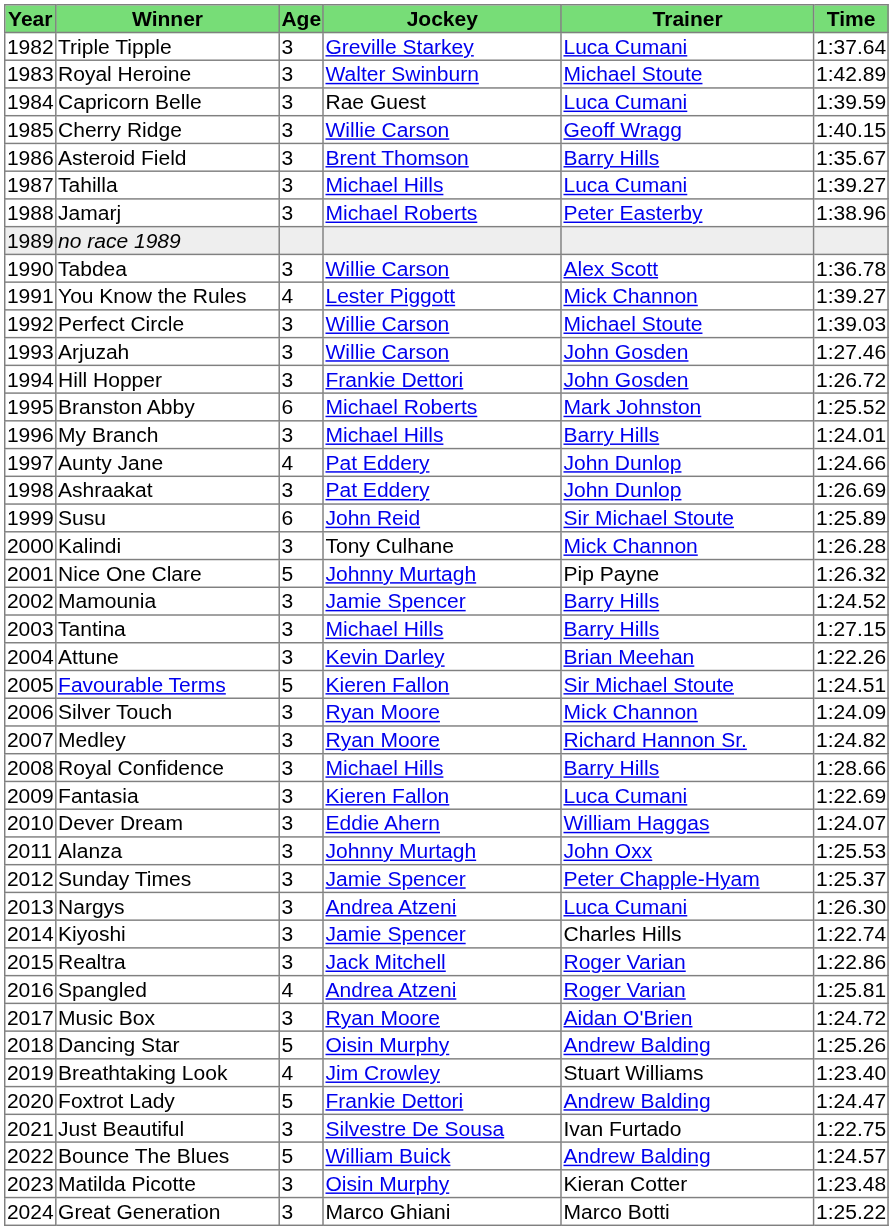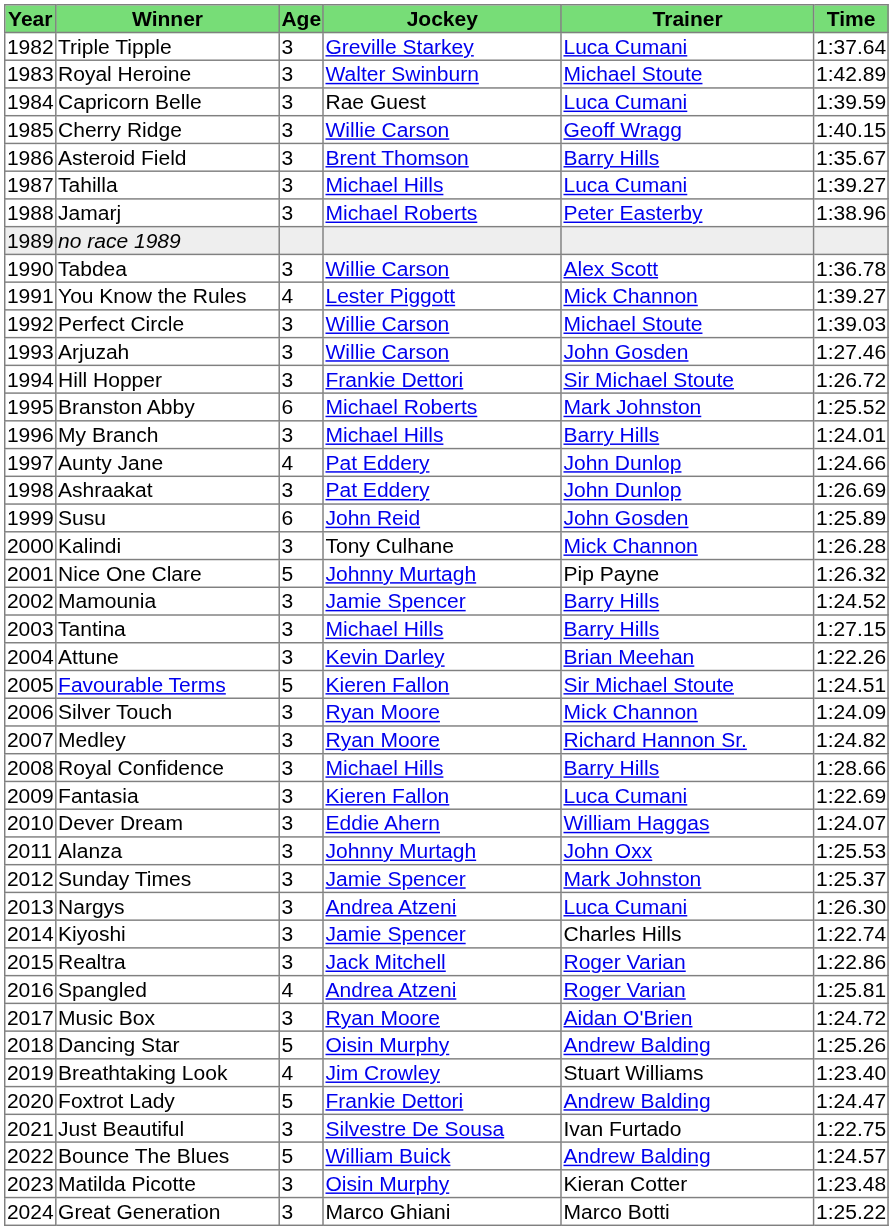 <table class = "sortable" | border="1" style="border-collapse: collapse; font-size:90%">
 <tr bgcolor="#77dd77" align="center">
 <th>Year</th>
 <th>Winner</th>
 <th>Age</th>
 <th>Jockey</th>
 <th>Trainer</th>
 <th>Time</th>
 </tr>
 <tr>
 <td>1982</td>
 <td width=150px>Triple Tipple</td>
 <td>3</td>
 <td width=160px><a href='#'>Greville Starkey</a></td>
 <td width=170px><a href='#'>Luca Cumani</a></td>
 <td>1:37.64</td>
 </tr>
 <tr>
 <td>1983</td>
 <td>Royal Heroine</td>
 <td>3</td>
 <td><a href='#'>Walter Swinburn</a></td>
 <td><a href='#'>Michael Stoute</a></td>
 <td>1:42.89</td>
 </tr>
 <tr>
 <td>1984</td>
 <td>Capricorn Belle</td>
 <td>3</td>
 <td>Rae Guest</td>
 <td><a href='#'>Luca Cumani</a></td>
 <td>1:39.59</td>
 </tr>
 <tr>
 <td>1985</td>
 <td>Cherry Ridge</td>
 <td>3</td>
 <td><a href='#'>Willie Carson</a></td>
 <td><a href='#'>Geoff Wragg</a></td>
 <td>1:40.15</td>
 </tr>
 <tr>
 <td>1986</td>
 <td>Asteroid Field</td>
 <td>3</td>
 <td><a href='#'>Brent Thomson</a></td>
 <td><a href='#'>Barry Hills</a></td>
 <td>1:35.67</td>
 </tr>
 <tr>
 <td>1987</td>
 <td>Tahilla</td>
 <td>3</td>
 <td><a href='#'>Michael Hills</a></td>
 <td><a href='#'>Luca Cumani</a></td>
 <td>1:39.27</td>
 </tr>
 <tr>
 <td>1988</td>
 <td>Jamarj</td>
 <td>3</td>
 <td><a href='#'>Michael Roberts</a></td>
 <td><a href='#'>Peter Easterby</a></td>
 <td>1:38.96</td>
 </tr>
 <tr bgcolor="#eeeeee">
 <td><span>1989</span></td>
 <td><em>no race 1989</em> </td>
 <td></td>
 <td></td>
 <td></td>
 <td></td>
 </tr>
 <tr>
 <td>1990</td>
 <td>Tabdea</td>
 <td>3</td>
 <td><a href='#'>Willie Carson</a></td>
 <td><a href='#'>Alex Scott</a></td>
 <td>1:36.78</td>
 </tr>
 <tr>
 <td>1991</td>
 <td>You Know the Rules</td>
 <td>4</td>
 <td><a href='#'>Lester Piggott</a></td>
 <td><a href='#'>Mick Channon</a></td>
 <td>1:39.27</td>
 </tr>
 <tr>
 <td>1992</td>
 <td>Perfect Circle</td>
 <td>3</td>
 <td><a href='#'>Willie Carson</a></td>
 <td><a href='#'>Michael Stoute</a></td>
 <td>1:39.03</td>
 </tr>
 <tr>
 <td>1993</td>
 <td>Arjuzah</td>
 <td>3</td>
 <td><a href='#'>Willie Carson</a></td>
 <td><a href='#'>John Gosden</a></td>
 <td>1:27.46</td>
 </tr>
 <tr>
 <td>1994</td>
 <td>Hill Hopper</td>
 <td>3</td>
 <td><a href='#'>Frankie Dettori</a></td>
-<td><a href='#'>John Gosden</a></td>
+<td><a href='#'>Sir Michael Stoute</a></td>
 <td>1:26.72</td>
 </tr>
 <tr>
 <td>1995</td>
 <td>Branston Abby</td>
 <td>6</td>
 <td><a href='#'>Michael Roberts</a></td>
 <td><a href='#'>Mark Johnston</a></td>
 <td>1:25.52</td>
 </tr>
 <tr>
 <td>1996</td>
 <td>My Branch</td>
 <td>3</td>
 <td><a href='#'>Michael Hills</a></td>
 <td><a href='#'>Barry Hills</a></td>
 <td>1:24.01</td>
 </tr>
 <tr>
 <td>1997</td>
 <td>Aunty Jane</td>
 <td>4</td>
 <td><a href='#'>Pat Eddery</a></td>
 <td><a href='#'>John Dunlop</a></td>
 <td>1:24.66</td>
 </tr>
 <tr>
 <td>1998</td>
 <td>Ashraakat</td>
 <td>3</td>
 <td><a href='#'>Pat Eddery</a></td>
 <td><a href='#'>John Dunlop</a></td>
 <td>1:26.69</td>
 </tr>
 <tr>
 <td>1999</td>
 <td>Susu</td>
 <td>6</td>
 <td><a href='#'>John Reid</a></td>
-<td><a href='#'>Sir Michael Stoute</a></td>
+<td><a href='#'>John Gosden</a></td>
 <td>1:25.89</td>
 </tr>
 <tr>
 <td>2000</td>
 <td>Kalindi</td>
 <td>3</td>
 <td>Tony Culhane</td>
 <td><a href='#'>Mick Channon</a></td>
 <td>1:26.28</td>
 </tr>
 <tr>
 <td>2001</td>
 <td>Nice One Clare</td>
 <td>5</td>
 <td><a href='#'>Johnny Murtagh</a></td>
 <td>Pip Payne</td>
 <td>1:26.32</td>
 </tr>
 <tr>
 <td>2002</td>
 <td>Mamounia</td>
 <td>3</td>
 <td><a href='#'>Jamie Spencer</a></td>
 <td><a href='#'>Barry Hills</a></td>
 <td>1:24.52</td>
 </tr>
 <tr>
 <td>2003</td>
 <td>Tantina</td>
 <td>3</td>
 <td><a href='#'>Michael Hills</a></td>
 <td><a href='#'>Barry Hills</a></td>
 <td>1:27.15</td>
 </tr>
 <tr>
 <td>2004</td>
 <td>Attune</td>
 <td>3</td>
 <td><a href='#'>Kevin Darley</a></td>
 <td><a href='#'>Brian Meehan</a></td>
 <td>1:22.26</td>
 </tr>
 <tr>
 <td>2005</td>
 <td><a href='#'>Favourable Terms</a></td>
 <td>5</td>
 <td><a href='#'>Kieren Fallon</a></td>
 <td><a href='#'>Sir Michael Stoute</a></td>
 <td>1:24.51</td>
 </tr>
 <tr>
 <td>2006</td>
 <td>Silver Touch </td>
 <td>3</td>
 <td><a href='#'>Ryan Moore</a></td>
 <td><a href='#'>Mick Channon</a></td>
 <td>1:24.09</td>
 </tr>
 <tr>
 <td>2007</td>
 <td>Medley</td>
 <td>3</td>
 <td><a href='#'>Ryan Moore</a></td>
 <td><a href='#'>Richard Hannon Sr.</a></td>
 <td>1:24.82</td>
 </tr>
 <tr>
 <td>2008</td>
 <td>Royal Confidence</td>
 <td>3</td>
 <td><a href='#'>Michael Hills</a></td>
 <td><a href='#'>Barry Hills</a></td>
 <td>1:28.66</td>
 </tr>
 <tr>
 <td>2009</td>
 <td>Fantasia</td>
 <td>3</td>
 <td><a href='#'>Kieren Fallon</a></td>
 <td><a href='#'>Luca Cumani</a></td>
 <td>1:22.69</td>
 </tr>
 <tr>
 <td>2010</td>
 <td>Dever Dream</td>
 <td>3</td>
 <td><a href='#'>Eddie Ahern</a></td>
 <td><a href='#'>William Haggas</a></td>
 <td>1:24.07</td>
 </tr>
 <tr>
 <td>2011</td>
 <td>Alanza</td>
 <td>3</td>
 <td><a href='#'>Johnny Murtagh</a></td>
 <td><a href='#'>John Oxx</a></td>
 <td>1:25.53</td>
 </tr>
 <tr>
 <td>2012</td>
 <td>Sunday Times</td>
 <td>3</td>
 <td><a href='#'>Jamie Spencer</a></td>
-<td><a href='#'>Peter Chapple-Hyam</a></td>
+<td><a href='#'>Mark Johnston</a></td>
 <td>1:25.37</td>
 </tr>
 <tr>
 <td>2013</td>
 <td>Nargys</td>
 <td>3</td>
 <td><a href='#'>Andrea Atzeni</a></td>
 <td><a href='#'>Luca Cumani</a></td>
 <td>1:26.30</td>
 </tr>
 <tr>
 <td>2014</td>
 <td>Kiyoshi</td>
 <td>3</td>
 <td><a href='#'>Jamie Spencer</a></td>
 <td>Charles Hills</td>
 <td>1:22.74</td>
 </tr>
 <tr>
 <td>2015</td>
 <td>Realtra</td>
 <td>3</td>
 <td><a href='#'>Jack Mitchell</a></td>
 <td><a href='#'>Roger Varian</a></td>
 <td>1:22.86</td>
 </tr>
 <tr>
 <td>2016</td>
 <td>Spangled</td>
 <td>4</td>
 <td><a href='#'>Andrea Atzeni</a></td>
 <td><a href='#'>Roger Varian</a></td>
 <td>1:25.81</td>
 </tr>
 <tr>
 <td>2017</td>
 <td>Music Box</td>
 <td>3</td>
 <td><a href='#'>Ryan Moore</a></td>
 <td><a href='#'>Aidan O'Brien</a></td>
 <td>1:24.72</td>
 </tr>
 <tr>
 <td>2018</td>
 <td>Dancing Star</td>
 <td>5</td>
 <td><a href='#'>Oisin Murphy</a></td>
 <td><a href='#'>Andrew Balding</a></td>
 <td>1:25.26</td>
 </tr>
 <tr>
 <td>2019</td>
 <td>Breathtaking Look</td>
 <td>4</td>
 <td><a href='#'>Jim Crowley</a></td>
 <td>Stuart Williams</td>
 <td>1:23.40</td>
 </tr>
 <tr>
 <td>2020</td>
 <td>Foxtrot Lady</td>
 <td>5</td>
 <td><a href='#'>Frankie Dettori</a></td>
 <td><a href='#'>Andrew Balding</a></td>
 <td>1:24.47</td>
 </tr>
 <tr>
 <td>2021</td>
 <td>Just Beautiful</td>
 <td>3</td>
 <td><a href='#'>Silvestre De Sousa</a></td>
 <td>Ivan Furtado</td>
 <td>1:22.75</td>
 </tr>
 <tr>
 <td>2022</td>
 <td>Bounce The Blues</td>
 <td>5</td>
 <td><a href='#'>William Buick</a></td>
 <td><a href='#'>Andrew Balding</a></td>
 <td>1:24.57</td>
 </tr>
 <tr>
 <td>2023</td>
 <td>Matilda Picotte</td>
 <td>3</td>
 <td><a href='#'>Oisin Murphy</a></td>
 <td>Kieran Cotter</td>
 <td>1:23.48</td>
 </tr>
 <tr>
 <td>2024</td>
 <td>Great Generation</td>
 <td>3</td>
 <td>Marco Ghiani</td>
 <td>Marco Botti</td>
 <td>1:25.22</td>
 </tr>
 </table>
